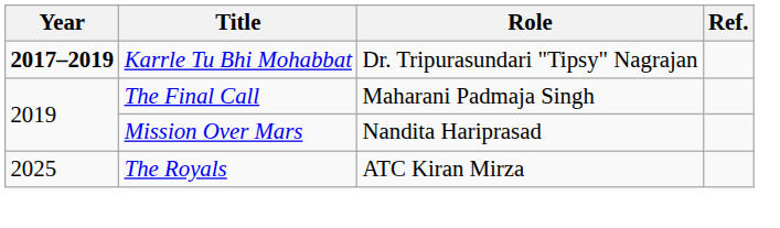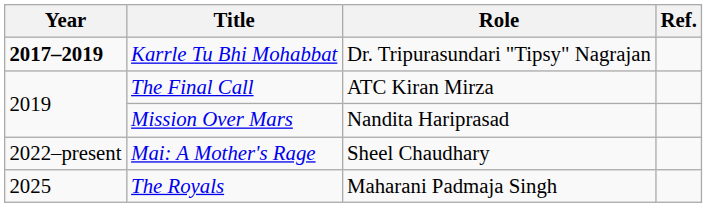 <table class="wikitable sortable">
 <tr>
 <th>Year</th>
 <th>Title</th>
 <th>Role</th>
 <th>Ref.</th>
 </tr>
 <tr>
 <td><strong>2017–2019</strong></td>
 <td><em><a href='#'>Karrle Tu Bhi Mohabbat</a></em></td>
 <td>Dr. Tripurasundari "Tipsy" Nagrajan</td>
 <td></td>
 </tr>
 <tr>
 <td rowspan="2">2019</td>
 <td><em><a href='#'>The Final Call</a></em></td>
-<td>Maharani Padmaja Singh</td>
+<td>ATC Kiran Mirza</td>
 <td></td>
 </tr>
 <tr>
 <td><em><a href='#'>Mission Over Mars</a></em></td>
 <td>Nandita Hariprasad</td>
 <td></td>
 </tr>
 <tr>
+<td>2022–present</td>
+<td><em><a href='#'>Mai: A Mother's Rage</a></em></td>
+<td>Sheel Chaudhary</td>
+<td></td>
+</tr>
+<tr>
 <td>2025</td>
 <td><em><a href='#'>The Royals</a></em></td>
-<td>ATC Kiran Mirza</td>
+<td>Maharani Padmaja Singh</td>
 <td></td>
 </tr>
 </table>
